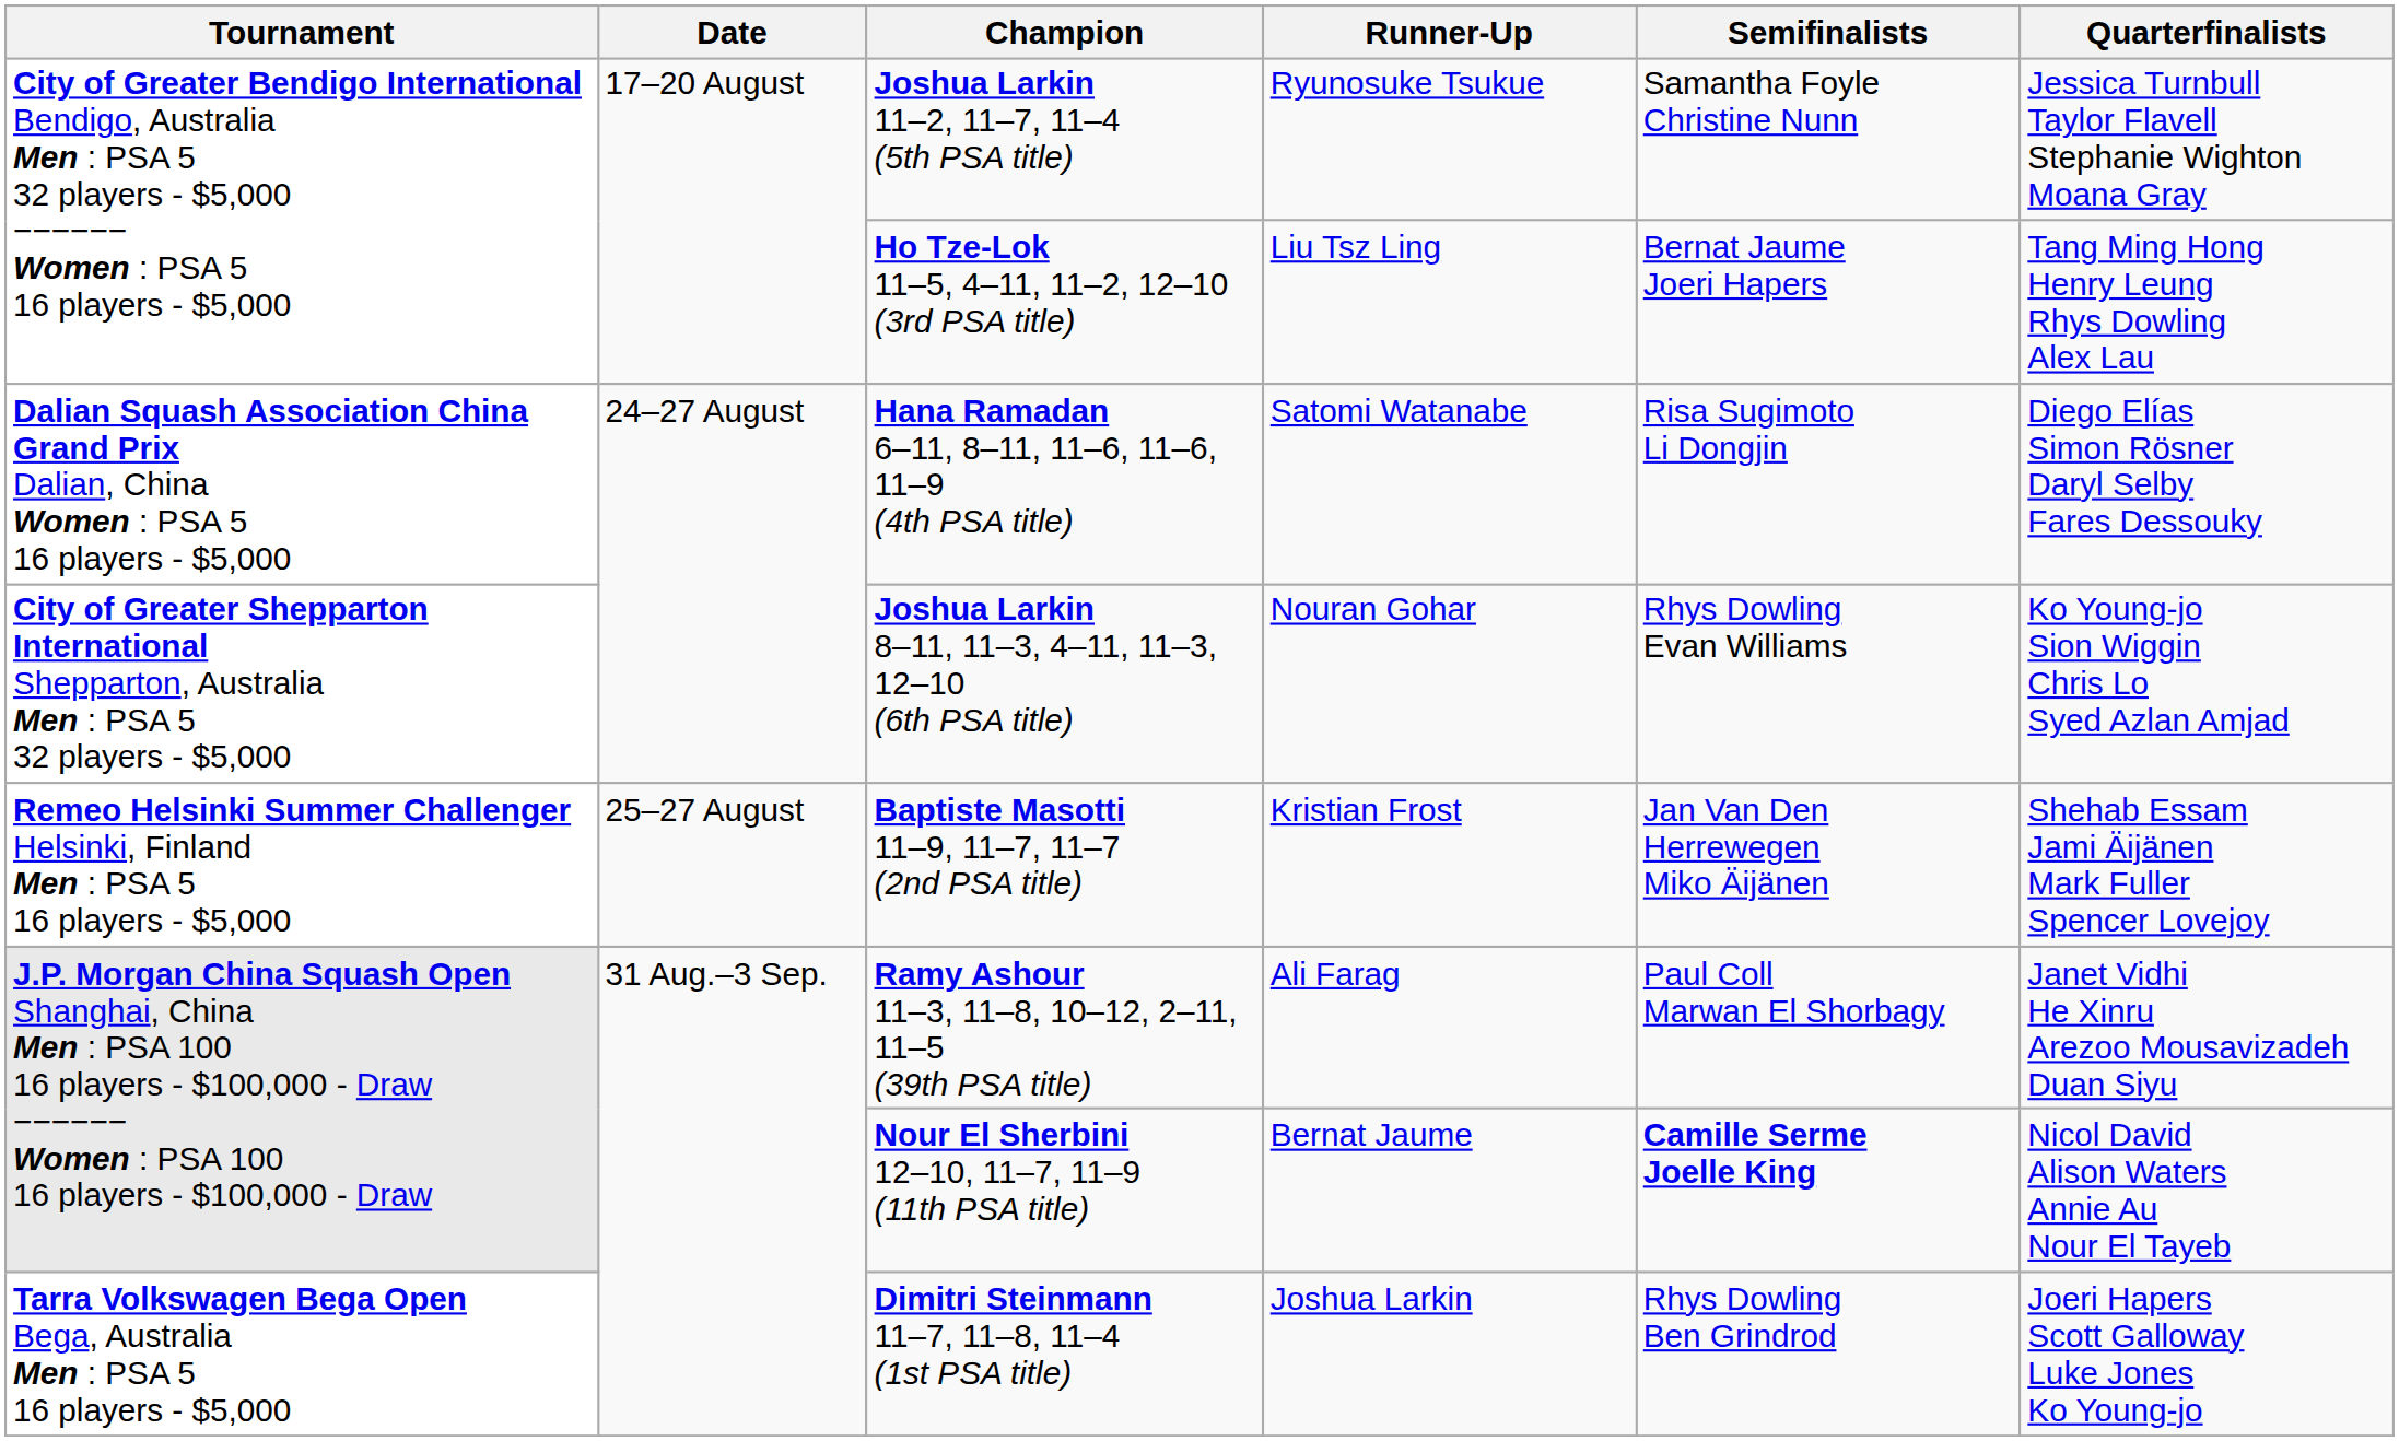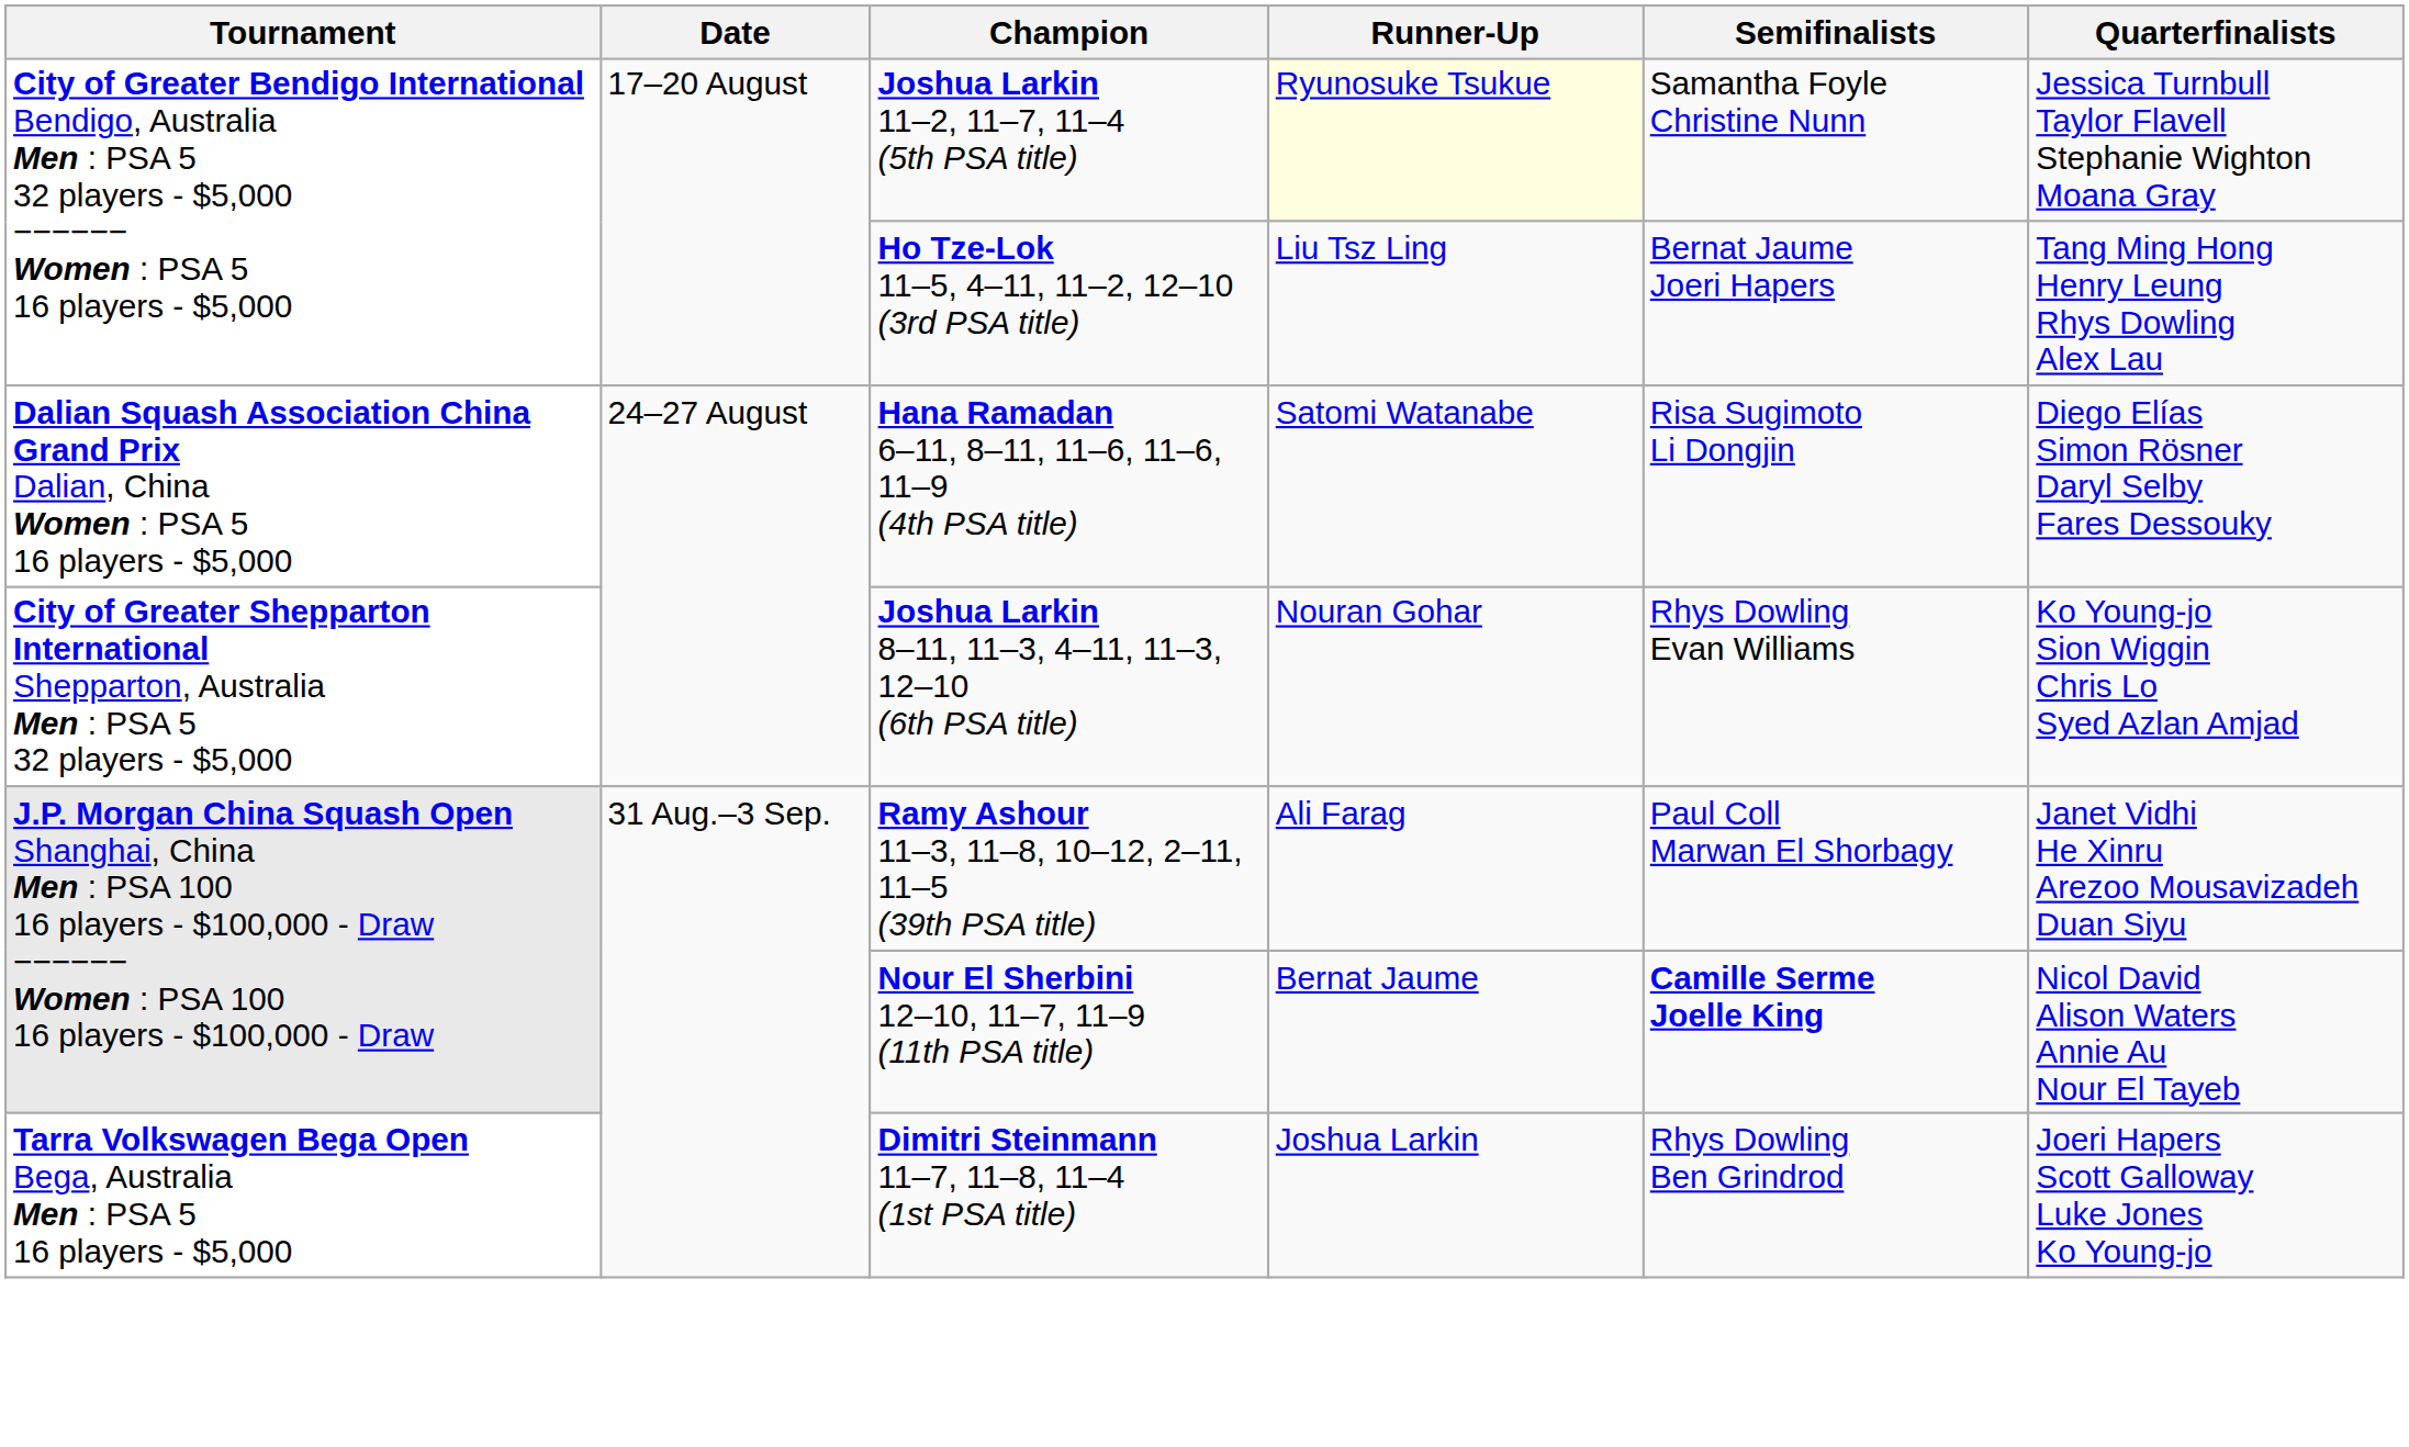 <table class="wikitable" style="font-size:88%">
 <tr>
 <th width=250>Tournament</th>
 <th width=110>Date</th>
 <th width=165>Champion</th>
 <th width=155>Runner-Up</th>
 <th width=160>Semifinalists</th>
 <th width=155>Quarterfinalists</th>
 </tr>
 <tr valign=top>
 <td rowspan=2 style="background:#fff;"><strong><a href='#'>City of Greater Bendigo International</a></strong><br> <a href='#'>Bendigo</a>, Australia<br><strong> <em>Men</em> </strong>: PSA 5<br>32 players - $5,000<br>−−−−−−<br><strong> <em>Women</em> </strong>: PSA 5<br>16 players - $5,000</td>
 <td rowspan=2>17–20 August</td>
 <td> <strong><a href='#'>Joshua Larkin</a></strong><br>11–2, 11–7, 11–4<br><em>(5th PSA title)</em></td>
-<td> <a href='#'>Ryunosuke Tsukue</a></td>
+<td style="background: lightyellow;"> <a href='#'>Ryunosuke Tsukue</a></td>
 <td> Samantha Foyle<br> <a href='#'>Christine Nunn</a></td>
 <td> <a href='#'>Jessica Turnbull</a><br> <a href='#'>Taylor Flavell</a><br> Stephanie Wighton<br> <a href='#'>Moana Gray</a></td>
 </tr>
 <tr valign=top>
 <td> <strong><a href='#'>Ho Tze-Lok</a></strong><br>11–5, 4–11, 11–2, 12–10<br><em>(3rd PSA title)</em></td>
 <td> <a href='#'>Liu Tsz Ling</a></td>
 <td> <a href='#'>Bernat Jaume</a><br> <a href='#'>Joeri Hapers</a></td>
 <td> <a href='#'>Tang Ming Hong</a><br> <a href='#'>Henry Leung</a><br> <a href='#'>Rhys Dowling</a><br> <a href='#'>Alex Lau</a></td>
 </tr>
 <tr valign=top>
 <td style="background:#fff;"><strong><a href='#'>Dalian Squash Association China Grand Prix</a></strong><br> <a href='#'>Dalian</a>, China<br><strong> <em>Women</em> </strong>: PSA 5<br>16 players - $5,000</td>
 <td rowspan=2>24–27 August</td>
 <td> <strong><a href='#'>Hana Ramadan</a></strong><br>6–11, 8–11, 11–6, 11–6, 11–9<br><em>(4th PSA title)</em></td>
 <td> <a href='#'>Satomi Watanabe</a></td>
 <td> <a href='#'>Risa Sugimoto</a><br> <a href='#'>Li Dongjin</a></td>
 <td> <a href='#'>Diego Elías</a><br> <a href='#'>Simon Rösner</a><br> <a href='#'>Daryl Selby</a><br> <a href='#'>Fares Dessouky</a></td>
 </tr>
 <tr valign=top>
 <td style="background:#fff;"><strong><a href='#'>City of Greater Shepparton International</a></strong><br> <a href='#'>Shepparton</a>, Australia<br><strong> <em>Men</em> </strong>: PSA 5<br>32 players - $5,000</td>
 <td> <strong><a href='#'>Joshua Larkin</a></strong><br>8–11, 11–3, 4–11, 11–3, 12–10<br><em>(6th PSA title)</em></td>
 <td> <a href='#'>Nouran Gohar</a></td>
 <td> <a href='#'>Rhys Dowling</a><br> Evan Williams</td>
 <td> <a href='#'>Ko Young-jo</a><br> <a href='#'>Sion Wiggin</a><br> <a href='#'>Chris Lo</a><br> <a href='#'>Syed Azlan Amjad</a></td>
 </tr>
 <tr valign=top>
-<td style="background:#fff;"><strong><a href='#'>Remeo Helsinki Summer Challenger</a></strong><br> <a href='#'>Helsinki</a>, Finland<br><strong> <em>Men</em> </strong>: PSA 5<br>16 players - $5,000</td>
-<td>25–27 August</td>
-<td> <strong><a href='#'>Baptiste Masotti</a></strong><br>11–9, 11–7, 11–7<br><em>(2nd PSA title)</em></td>
-<td> <a href='#'>Kristian Frost</a></td>
-<td> <a href='#'>Jan Van Den Herrewegen</a><br> <a href='#'>Miko Äijänen</a></td>
-<td> <a href='#'>Shehab Essam</a><br> <a href='#'>Jami Äijänen</a><br> <a href='#'>Mark Fuller</a><br> <a href='#'>Spencer Lovejoy</a></td>
-</tr>
-<tr valign=top>
 <td rowspan=2 style="background:#E9E9E9;"><strong><a href='#'>J.P. Morgan China Squash Open</a></strong><br> <a href='#'>Shanghai</a>, China<br><strong> <em>Men</em> </strong>: PSA 100<br>16 players - $100,000 - <a href='#'>Draw</a><br>−−−−−−<br><strong> <em>Women</em> </strong>: PSA 100<br>16 players - $100,000 - <a href='#'>Draw</a></td>
 <td rowspan=3>31 Aug.–3 Sep.</td>
 <td> <strong><a href='#'>Ramy Ashour</a></strong><br>11–3, 11–8, 10–12, 2–11, 11–5<br><em>(39th PSA title)</em></td>
 <td> <a href='#'>Ali Farag</a></td>
 <td> <a href='#'>Paul Coll</a><br> <a href='#'>Marwan El Shorbagy</a></td>
 <td> <a href='#'>Janet Vidhi</a><br> <a href='#'>He Xinru</a><br> <a href='#'>Arezoo Mousavizadeh</a><br> <a href='#'>Duan Siyu</a></td>
 </tr>
 <tr valign=top>
 <td> <strong><a href='#'>Nour El Sherbini</a></strong><br>12–10, 11–7, 11–9<br><em>(11th PSA title)</em></td>
 <td> <a href='#'>Bernat Jaume</a></td>
 <td><strong> <a href='#'>Camille Serme</a><br> <a href='#'>Joelle King</a></strong></td>
 <td> <a href='#'>Nicol David</a><br> <a href='#'>Alison Waters</a><br> <a href='#'>Annie Au</a><br> <a href='#'>Nour El Tayeb</a></td>
 </tr>
 <tr valign=top>
 <td style="background:#fff;"><strong><a href='#'>Tarra Volkswagen Bega Open</a></strong><br> <a href='#'>Bega</a>, Australia<br><strong> <em>Men</em> </strong>: PSA 5<br>16 players - $5,000</td>
 <td> <strong><a href='#'>Dimitri Steinmann</a></strong><br>11–7, 11–8, 11–4<br><em>(1st PSA title)</em></td>
 <td> <a href='#'>Joshua Larkin</a></td>
 <td> <a href='#'>Rhys Dowling</a><br> <a href='#'>Ben Grindrod</a></td>
 <td> <a href='#'>Joeri Hapers</a><br> <a href='#'>Scott Galloway</a><br> <a href='#'>Luke Jones</a><br> <a href='#'>Ko Young-jo</a></td>
 </tr>
 </table>
